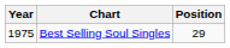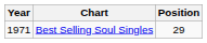 <table class="wikitable">
 <tr>
 <th>Year</th>
 <th>Chart</th>
 <th>Position</th>
 </tr>
 <tr>
-<td>1975</td>
+<td>1971</td>
 <td><a href='#'>Best Selling Soul Singles</a></td>
 <td style="text-align:center;">29</td>
 </tr>
 </table>
